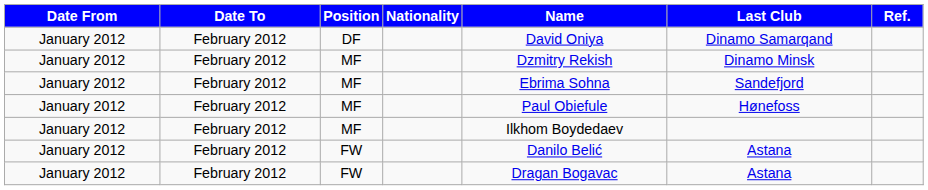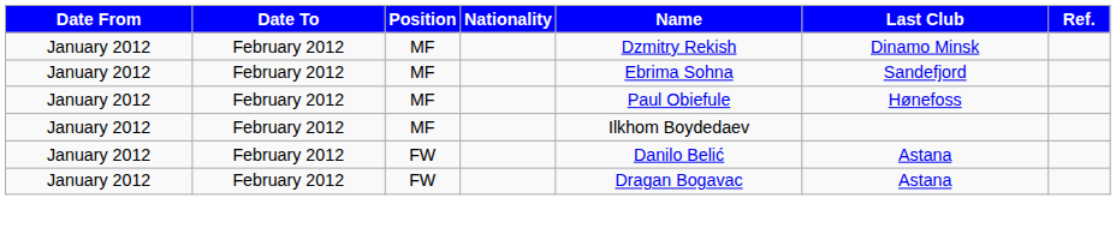 <table class="wikitable"  style="text-align:center; font-size:90%; ">
 <tr>
 <th style="background:#00f; color:white; width:150px;">Date From</th>
 <th style="background:#00f; color:white; width:155px;">Date To</th>
 <th style="background:#00f; color:white; width:55px;">Position</th>
 <th style="background:#00f; color:white; width:55px;">Nationality</th>
 <th style="background:#00f; color:white; width:200px;">Name</th>
 <th style="background:#00f; color:white; width:200px;">Last Club</th>
 <th style="background:#00f; color:white; width:45px;">Ref.</th>
-</tr>
-<tr>
-<td>January 2012</td>
-<td>February 2012</td>
-<td>DF</td>
-<td></td>
-<td><a href='#'>David Oniya</a></td>
-<td><a href='#'>Dinamo Samarqand</a></td>
-<td></td>
 </tr>
 <tr>
 <td>January 2012</td>
 <td>February 2012</td>
 <td>MF</td>
 <td></td>
 <td><a href='#'>Dzmitry Rekish</a></td>
 <td><a href='#'>Dinamo Minsk</a></td>
 <td></td>
 </tr>
 <tr>
 <td>January 2012</td>
 <td>February 2012</td>
 <td>MF</td>
 <td></td>
 <td><a href='#'>Ebrima Sohna</a></td>
 <td><a href='#'>Sandefjord</a></td>
 <td></td>
 </tr>
 <tr>
 <td>January 2012</td>
 <td>February 2012</td>
 <td>MF</td>
 <td></td>
 <td><a href='#'>Paul Obiefule</a></td>
 <td><a href='#'>Hønefoss</a></td>
 <td></td>
 </tr>
 <tr>
 <td>January 2012</td>
 <td>February 2012</td>
 <td>MF</td>
 <td></td>
 <td>Ilkhom Boydedaev</td>
 <td></td>
 <td></td>
 </tr>
 <tr>
 <td>January 2012</td>
 <td>February 2012</td>
 <td>FW</td>
 <td></td>
 <td><a href='#'>Danilo Belić</a></td>
 <td><a href='#'>Astana</a></td>
 <td></td>
 </tr>
 <tr>
 <td>January 2012</td>
 <td>February 2012</td>
 <td>FW</td>
 <td></td>
 <td><a href='#'>Dragan Bogavac</a></td>
 <td><a href='#'>Astana</a></td>
 <td></td>
 </tr>
 </table>
